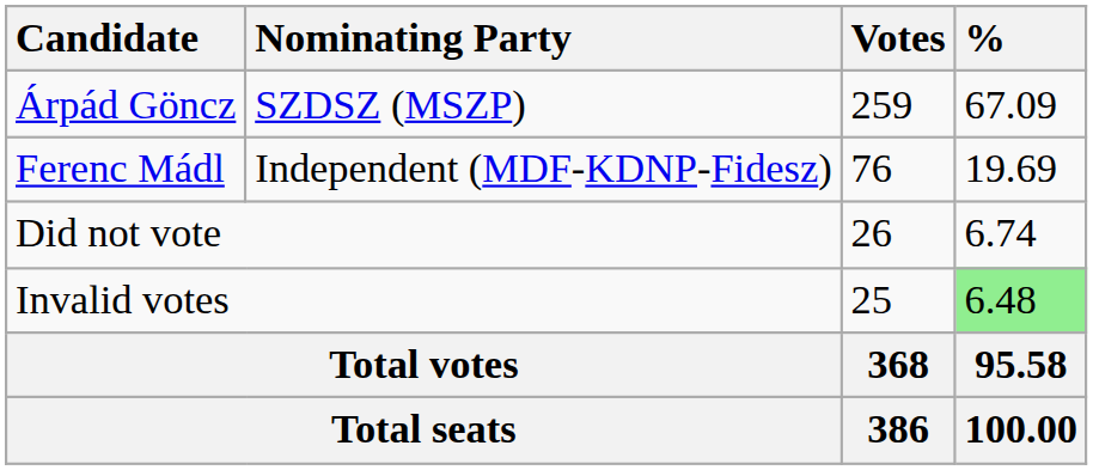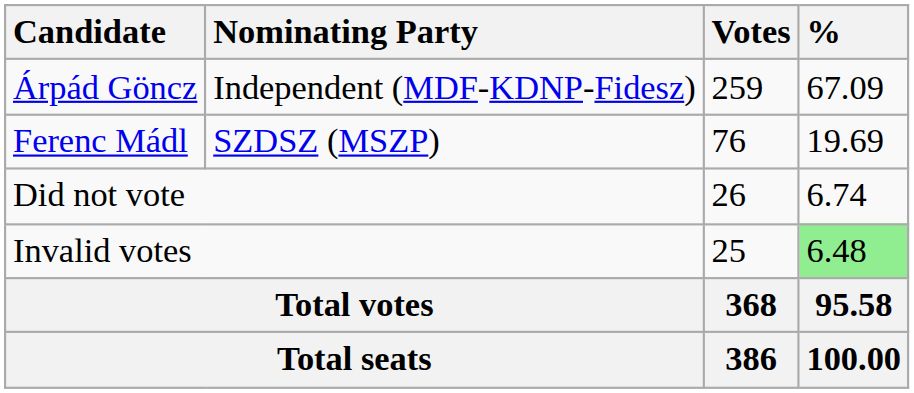 <table class="wikitable">
 <tr>
 <th style="text-align:left">Candidate</th>
 <th style="text-align:left">Nominating Party</th>
 <th style="text-align:left">Votes</th>
 <th style="text-align:left">%</th>
 </tr>
 <tr>
 <td><a href='#'>Árpád Göncz</a></td>
-<td><a href='#'>SZDSZ</a> (<a href='#'>MSZP</a>)</td>
+<td>Independent (<a href='#'>MDF</a>-<a href='#'>KDNP</a>-<a href='#'>Fidesz</a>)</td>
 <td>259</td>
 <td>67.09</td>
 </tr>
 <tr>
 <td><a href='#'>Ferenc Mádl</a></td>
-<td>Independent (<a href='#'>MDF</a>-<a href='#'>KDNP</a>-<a href='#'>Fidesz</a>)</td>
+<td><a href='#'>SZDSZ</a> (<a href='#'>MSZP</a>)</td>
 <td>76</td>
 <td>19.69</td>
 </tr>
 <tr>
 <td colspan=2>Did not vote</td>
 <td>26</td>
 <td>6.74</td>
 </tr>
 <tr>
 <td colspan=2>Invalid votes</td>
 <td>25</td>
 <td style="background: lightgreen;">6.48</td>
 </tr>
 <tr>
 <th colspan=2>Total votes</th>
 <th>368</th>
 <th>95.58</th>
 </tr>
 <tr>
 <th colspan=2>Total seats</th>
 <th>386</th>
 <th>100.00</th>
 </tr>
 </table>
